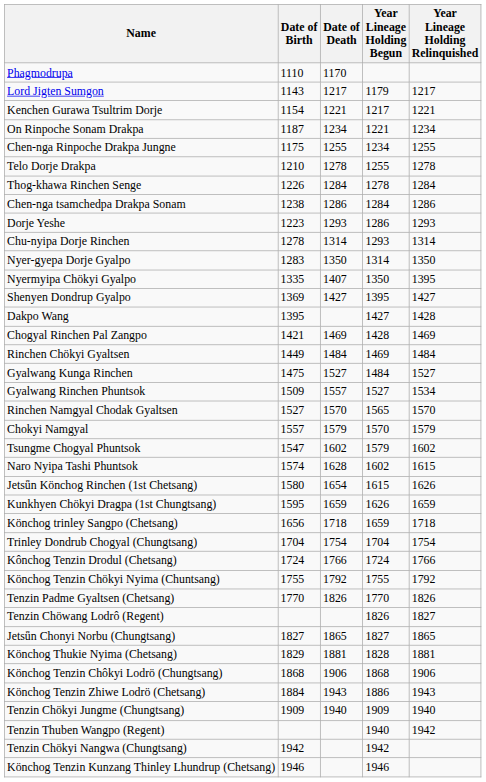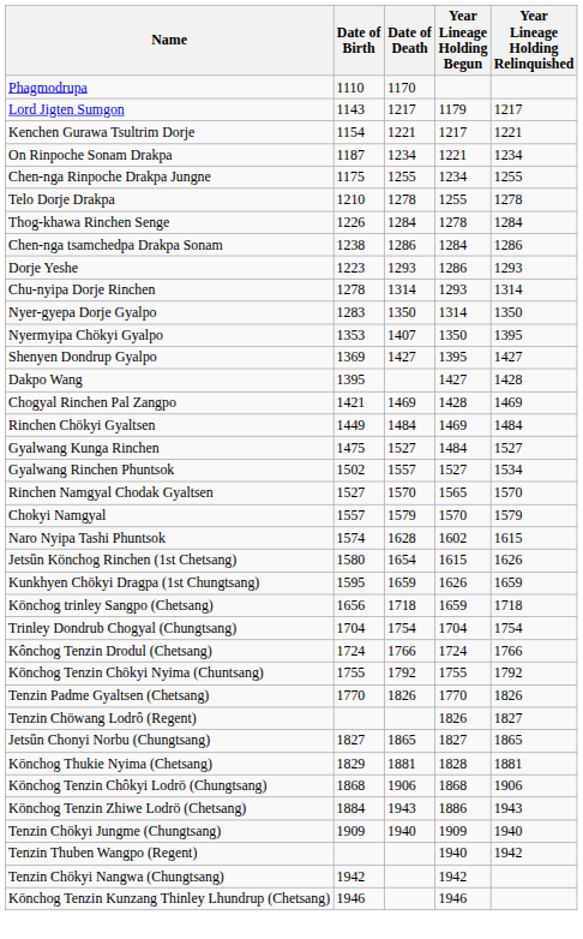 <table class="wikitable">
 <tr>
 <th>Name</th>
 <th scope="col" width="50">Date of Birth</th>
 <th scope="col" width="50">Date of Death</th>
 <th scope="col" width="50">Year Lineage Holding Begun</th>
 <th scope="col" width="50">Year Lineage Holding Relinquished</th>
 </tr>
 <tr>
 <td><a href='#'>Phagmodrupa</a></td>
 <td>1110</td>
 <td>1170</td>
 <td></td>
 <td></td>
 </tr>
 <tr>
 <td><a href='#'>Lord Jigten Sumgon</a></td>
 <td>1143</td>
 <td>1217</td>
 <td>1179</td>
 <td>1217</td>
 </tr>
 <tr>
 <td>Kenchen Gurawa Tsultrim Dorje</td>
 <td>1154</td>
 <td>1221</td>
 <td>1217</td>
 <td>1221</td>
 </tr>
 <tr>
 <td>On Rinpoche Sonam Drakpa</td>
 <td>1187</td>
 <td>1234</td>
 <td>1221</td>
 <td>1234</td>
 </tr>
 <tr>
 <td>Chen-nga Rinpoche Drakpa Jungne</td>
 <td>1175</td>
 <td>1255</td>
 <td>1234</td>
 <td>1255</td>
 </tr>
 <tr>
 <td>Telo Dorje Drakpa</td>
 <td>1210</td>
 <td>1278</td>
 <td>1255</td>
 <td>1278</td>
 </tr>
 <tr>
 <td>Thog-khawa Rinchen Senge</td>
 <td>1226</td>
 <td>1284</td>
 <td>1278</td>
 <td>1284</td>
 </tr>
 <tr>
 <td>Chen-nga tsamchedpa Drakpa Sonam</td>
 <td>1238</td>
 <td>1286</td>
 <td>1284</td>
 <td>1286</td>
 </tr>
 <tr>
 <td>Dorje Yeshe</td>
 <td>1223</td>
 <td>1293</td>
 <td>1286</td>
 <td>1293</td>
 </tr>
 <tr>
 <td>Chu-nyipa Dorje Rinchen</td>
 <td>1278</td>
 <td>1314</td>
 <td>1293</td>
 <td>1314</td>
 </tr>
 <tr>
 <td>Nyer-gyepa Dorje Gyalpo</td>
 <td>1283</td>
 <td>1350</td>
 <td>1314</td>
 <td>1350</td>
 </tr>
 <tr>
 <td>Nyermyipa Chökyi Gyalpo</td>
-<td>1335</td>
+<td>1353</td>
 <td>1407</td>
 <td>1350</td>
 <td>1395</td>
 </tr>
 <tr>
 <td>Shenyen Dondrup Gyalpo</td>
 <td>1369</td>
 <td>1427</td>
 <td>1395</td>
 <td>1427</td>
 </tr>
 <tr>
 <td>Dakpo Wang</td>
 <td>1395</td>
 <td></td>
 <td>1427</td>
 <td>1428</td>
 </tr>
 <tr>
 <td>Chogyal Rinchen Pal Zangpo</td>
 <td>1421</td>
 <td>1469</td>
 <td>1428</td>
 <td>1469</td>
 </tr>
 <tr>
 <td>Rinchen Chökyi Gyaltsen</td>
 <td>1449</td>
 <td>1484</td>
 <td>1469</td>
 <td>1484</td>
 </tr>
 <tr>
 <td>Gyalwang Kunga Rinchen</td>
 <td>1475</td>
 <td>1527</td>
 <td>1484</td>
 <td>1527</td>
 </tr>
 <tr>
 <td>Gyalwang Rinchen Phuntsok</td>
-<td>1509</td>
+<td>1502</td>
 <td>1557</td>
 <td>1527</td>
 <td>1534</td>
 </tr>
 <tr>
 <td>Rinchen Namgyal Chodak Gyaltsen</td>
 <td>1527</td>
 <td>1570</td>
 <td>1565</td>
 <td>1570</td>
 </tr>
 <tr>
 <td>Chokyi Namgyal</td>
 <td>1557</td>
 <td>1579</td>
 <td>1570</td>
 <td>1579</td>
-</tr>
-<tr>
-<td>Tsungme Chogyal Phuntsok</td>
-<td>1547</td>
-<td>1602</td>
-<td>1579</td>
-<td>1602</td>
 </tr>
 <tr>
 <td>Naro Nyipa Tashi Phuntsok</td>
 <td>1574</td>
 <td>1628</td>
 <td>1602</td>
 <td>1615</td>
 </tr>
 <tr>
 <td>Jetsǖn Könchog Rinchen (1st Chetsang)</td>
 <td>1580</td>
 <td>1654</td>
 <td>1615</td>
 <td>1626</td>
 </tr>
 <tr>
 <td>Kunkhyen Chökyi Dragpa (1st Chungtsang)</td>
 <td>1595</td>
 <td>1659</td>
 <td>1626</td>
 <td>1659</td>
 </tr>
 <tr>
 <td>Könchog trinley Sangpo (Chetsang)</td>
 <td>1656</td>
 <td>1718</td>
 <td>1659</td>
 <td>1718</td>
 </tr>
 <tr>
 <td>Trinley Dondrub Chogyal (Chungtsang)</td>
 <td>1704</td>
 <td>1754</td>
 <td>1704</td>
 <td>1754</td>
 </tr>
 <tr>
 <td>Kônchog Tenzin Drodul (Chetsang)</td>
 <td>1724</td>
 <td>1766</td>
 <td>1724</td>
 <td>1766</td>
 </tr>
 <tr>
 <td>Könchog Tenzin Chökyi Nyima (Chuntsang)</td>
 <td>1755</td>
 <td>1792</td>
 <td>1755</td>
 <td>1792</td>
 </tr>
 <tr>
 <td>Tenzin Padme Gyaltsen (Chetsang)</td>
 <td>1770</td>
 <td>1826</td>
 <td>1770</td>
 <td>1826</td>
 </tr>
 <tr>
 <td>Tenzin Chöwang Lodrô (Regent)</td>
 <td></td>
 <td></td>
 <td>1826</td>
 <td>1827</td>
 </tr>
 <tr>
 <td>Jetsǖn Chonyi Norbu (Chungtsang)</td>
 <td>1827</td>
 <td>1865</td>
 <td>1827</td>
 <td>1865</td>
 </tr>
 <tr>
 <td>Könchog Thukie Nyima (Chetsang)</td>
 <td>1829</td>
 <td>1881</td>
 <td>1828</td>
 <td>1881</td>
 </tr>
 <tr>
 <td>Könchog Tenzin Chôkyi Lodrö (Chungtsang)</td>
 <td>1868</td>
 <td>1906</td>
 <td>1868</td>
 <td>1906</td>
 </tr>
 <tr>
 <td>Könchog Tenzin Zhiwe Lodrö (Chetsang)</td>
 <td>1884</td>
 <td>1943</td>
 <td>1886</td>
 <td>1943</td>
 </tr>
 <tr>
 <td>Tenzin Chökyi Jungme (Chungtsang)</td>
 <td>1909</td>
 <td>1940</td>
 <td>1909</td>
 <td>1940</td>
 </tr>
 <tr>
 <td>Tenzin Thuben Wangpo (Regent)</td>
 <td></td>
 <td></td>
 <td>1940</td>
 <td>1942</td>
 </tr>
 <tr>
 <td>Tenzin Chökyi Nangwa (Chungtsang)</td>
 <td>1942</td>
 <td></td>
 <td>1942</td>
 <td></td>
 </tr>
 <tr>
 <td>Könchog Tenzin Kunzang Thinley Lhundrup (Chetsang)</td>
 <td>1946</td>
 <td></td>
 <td>1946</td>
 <td></td>
 </tr>
 </table>
